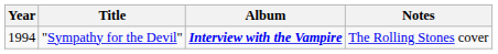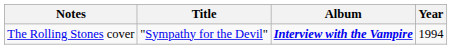 <table class="wikitable">
 <tr>
-<th>Year</th>
+<th>Notes</th>
 <th>Title</th>
 <th>Album</th>
-<th>Notes</th>
+<th>Year</th>
 </tr>
 <tr>
-<td>1994</td>
+<td><a href='#'>The Rolling Stones</a> cover</td>
 <td>"<a href='#'>Sympathy for the Devil</a>"</td>
 <td><strong><em><a href='#'>Interview with the Vampire</a></em></strong></td>
-<td><a href='#'>The Rolling Stones</a> cover</td>
+<td>1994</td>
 </tr>
 </table>
